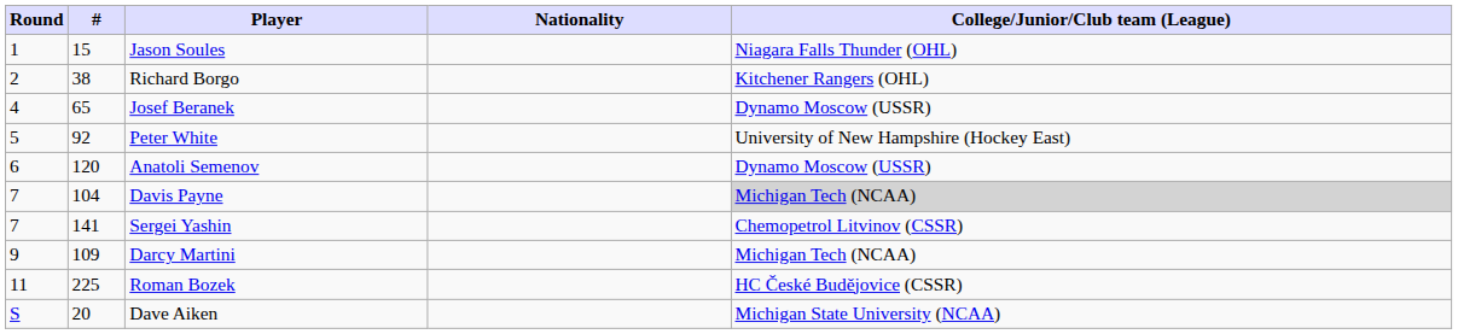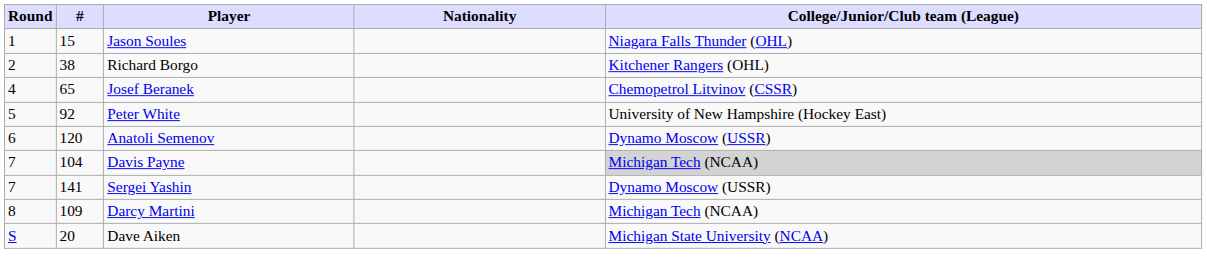 <table class="wikitable">
 <tr style="text-align:center;">
 <th style="background:#ddf; width:4.0%;">Round</th>
 <th style="background:#ddf; width:4.0%;">#</th>
 <th style="background:#ddf; width:21.0%;">Player</th>
 <th style="background:#ddf; width:21.0%;">Nationality</th>
 <th style="background:#ddf; width:100.0%;">College/Junior/Club team (League)</th>
 </tr>
 <tr>
 <td>1</td>
 <td>15</td>
 <td><a href='#'>Jason Soules</a></td>
 <td></td>
 <td><a href='#'>Niagara Falls Thunder</a> (<a href='#'>OHL</a>)</td>
 </tr>
 <tr>
 <td>2</td>
 <td>38</td>
 <td>Richard Borgo</td>
 <td></td>
 <td><a href='#'>Kitchener Rangers</a> (OHL)</td>
 </tr>
 <tr>
 <td>4</td>
 <td>65</td>
 <td><a href='#'>Josef Beranek</a></td>
 <td></td>
-<td><a href='#'>Dynamo Moscow</a> (USSR)</td>
+<td><a href='#'>Chemopetrol Litvinov</a> (<a href='#'>CSSR</a>)</td>
 </tr>
 <tr>
 <td>5</td>
 <td>92</td>
 <td><a href='#'>Peter White</a></td>
 <td></td>
 <td>University of New Hampshire (Hockey East)</td>
 </tr>
 <tr>
 <td>6</td>
 <td>120</td>
 <td><a href='#'>Anatoli Semenov</a></td>
 <td></td>
 <td><a href='#'>Dynamo Moscow</a> (<a href='#'>USSR</a>)</td>
 </tr>
 <tr>
 <td>7</td>
 <td>104</td>
 <td><a href='#'>Davis Payne</a></td>
 <td></td>
 <td style="background: lightgrey;"><a href='#'>Michigan Tech</a> (NCAA)</td>
 </tr>
 <tr>
 <td>7</td>
 <td>141</td>
 <td><a href='#'>Sergei Yashin</a></td>
 <td></td>
-<td><a href='#'>Chemopetrol Litvinov</a> (<a href='#'>CSSR</a>)</td>
+<td><a href='#'>Dynamo Moscow</a> (USSR)</td>
 </tr>
 <tr>
-<td>9</td>
+<td>8</td>
 <td>109</td>
 <td><a href='#'>Darcy Martini</a></td>
 <td></td>
 <td><a href='#'>Michigan Tech</a> (NCAA)</td>
-</tr>
-<tr>
-<td>11</td>
-<td>225</td>
-<td><a href='#'>Roman Bozek</a></td>
-<td></td>
-<td><a href='#'>HC České Budějovice</a> (CSSR)</td>
 </tr>
 <tr>
 <td><a href='#'>S</a></td>
 <td>20</td>
 <td>Dave Aiken</td>
 <td></td>
 <td><a href='#'>Michigan State University</a> (<a href='#'>NCAA</a>)</td>
 </tr>
 </table>
